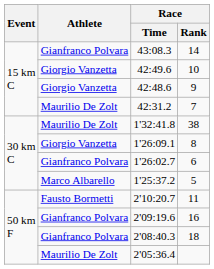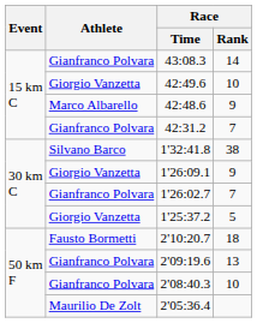 <table class="wikitable" border="1" style="font-size:90%">
 <tr>
 <th rowspan=2>Event</th>
 <th rowspan=2>Athlete</th>
 <th colspan=2>Race</th>
 </tr>
 <tr>
 <th>Time</th>
 <th>Rank</th>
 </tr>
 <tr>
 <td rowspan=4>15 km <br> C</td>
 <td><a href='#'>Gianfranco Polvara</a></td>
 <td align=center>43:08.3</td>
 <td align=center>14</td>
 </tr>
 <tr>
 <td><a href='#'>Giorgio Vanzetta</a></td>
 <td align=center>42:49.6</td>
 <td align=center>10</td>
 </tr>
 <tr>
-<td><a href='#'>Giorgio Vanzetta</a></td>
+<td><a href='#'>Marco Albarello</a></td>
 <td align=center>42:48.6</td>
 <td align=center>9</td>
 </tr>
 <tr>
-<td><a href='#'>Maurilio De Zolt</a></td>
+<td><a href='#'>Gianfranco Polvara</a></td>
 <td align=center>42:31.2</td>
 <td align=center>7</td>
 </tr>
 <tr>
 <td rowspan=4>30 km <br> C</td>
-<td><a href='#'>Maurilio De Zolt</a></td>
+<td><a href='#'>Silvano Barco</a></td>
 <td align=center>1'32:41.8</td>
 <td align=center>38</td>
 </tr>
 <tr>
 <td><a href='#'>Giorgio Vanzetta</a></td>
 <td align=center>1'26:09.1</td>
-<td align=center>8</td>
+<td align=center>9</td>
 </tr>
 <tr>
 <td><a href='#'>Gianfranco Polvara</a></td>
 <td align=center>1'26:02.7</td>
-<td align=center>6</td>
+<td align=center>7</td>
 </tr>
 <tr>
-<td><a href='#'>Marco Albarello</a></td>
+<td><a href='#'>Giorgio Vanzetta</a></td>
 <td align=center>1'25:37.2</td>
 <td align=center>5</td>
 </tr>
 <tr>
 <td rowspan=4>50 km <br> F</td>
 <td><a href='#'>Fausto Bormetti</a></td>
 <td align=center>2'10:20.7</td>
-<td align=center>11</td>
+<td align=center>18</td>
 </tr>
 <tr>
 <td><a href='#'>Gianfranco Polvara</a></td>
 <td align=center>2'09:19.6</td>
-<td align=center>16</td>
+<td align=center>13</td>
 </tr>
 <tr>
 <td><a href='#'>Gianfranco Polvara</a></td>
 <td align=center>2'08:40.3</td>
-<td align=center>18</td>
+<td align=center>10</td>
 </tr>
 <tr>
 <td><a href='#'>Maurilio De Zolt</a></td>
 <td align=center>2'05:36.4</td>
 <td align=center></td>
 </tr>
 </table>
